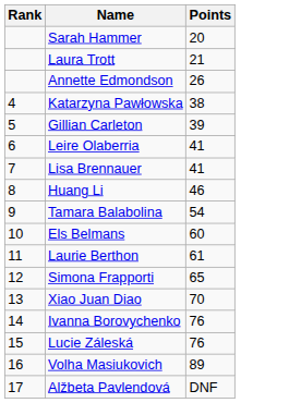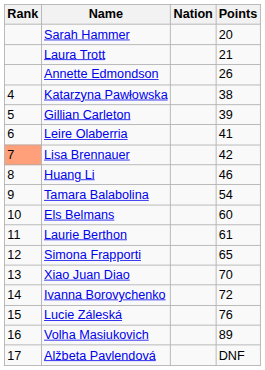 <table class="wikitable sortable" style="text-align:left">
 <tr>
 <th>Rank</th>
 <th>Name</th>
+<th>Nation</th>
 <th>Points</th>
 </tr>
 <tr>
 <td></td>
 <td><a href='#'>Sarah Hammer</a></td>
+<td></td>
 <td>20</td>
 </tr>
 <tr>
 <td></td>
 <td><a href='#'>Laura Trott</a></td>
+<td></td>
 <td>21</td>
 </tr>
 <tr>
 <td></td>
 <td><a href='#'>Annette Edmondson</a></td>
+<td></td>
 <td>26</td>
 </tr>
 <tr>
 <td>4</td>
 <td><a href='#'>Katarzyna Pawłowska</a></td>
+<td></td>
 <td>38</td>
 </tr>
 <tr>
 <td>5</td>
 <td><a href='#'>Gillian Carleton</a></td>
+<td></td>
 <td>39</td>
 </tr>
 <tr>
 <td>6</td>
 <td><a href='#'>Leire Olaberria</a></td>
+<td></td>
 <td>41</td>
 </tr>
 <tr>
-<td>7</td>
+<td style="background: lightsalmon;">7</td>
 <td><a href='#'>Lisa Brennauer</a></td>
-<td>41</td>
+<td></td>
+<td>42</td>
 </tr>
 <tr>
 <td>8</td>
 <td><a href='#'>Huang Li</a></td>
+<td></td>
 <td>46</td>
 </tr>
 <tr>
 <td>9</td>
 <td><a href='#'>Tamara Balabolina</a></td>
+<td></td>
 <td>54</td>
 </tr>
 <tr>
 <td>10</td>
 <td><a href='#'>Els Belmans</a></td>
+<td></td>
 <td>60</td>
 </tr>
 <tr>
 <td>11</td>
 <td><a href='#'>Laurie Berthon</a></td>
+<td></td>
 <td>61</td>
 </tr>
 <tr>
 <td>12</td>
 <td><a href='#'>Simona Frapporti</a></td>
+<td></td>
 <td>65</td>
 </tr>
 <tr>
 <td>13</td>
 <td><a href='#'>Xiao Juan Diao</a></td>
+<td></td>
 <td>70</td>
 </tr>
 <tr>
 <td>14</td>
 <td><a href='#'>Ivanna Borovychenko</a></td>
-<td>76</td>
+<td></td>
+<td>72</td>
 </tr>
 <tr>
 <td>15</td>
 <td><a href='#'>Lucie Záleská</a></td>
+<td></td>
 <td>76</td>
 </tr>
 <tr>
 <td>16</td>
 <td><a href='#'>Volha Masiukovich</a></td>
+<td></td>
 <td>89</td>
 </tr>
 <tr>
 <td>17</td>
 <td><a href='#'>Alžbeta Pavlendová</a></td>
+<td></td>
 <td>DNF</td>
 </tr>
 </table>
